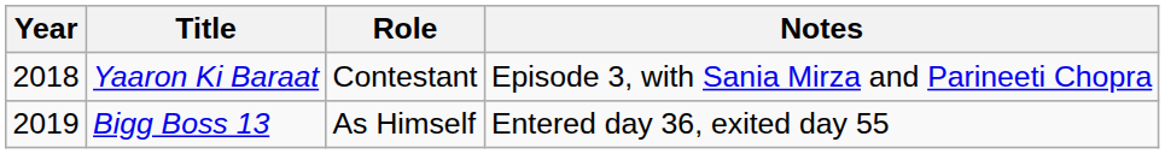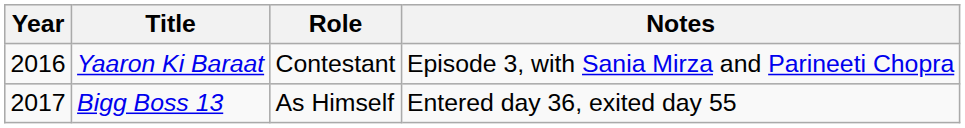 <table class="wikitable sortable">
 <tr>
 <th>Year</th>
 <th>Title</th>
 <th>Role</th>
 <th>Notes</th>
 </tr>
 <tr>
-<td>2018</td>
+<td>2016</td>
 <td><a href='#'><em>Yaaron Ki Baraat</em></a></td>
 <td>Contestant</td>
 <td>Episode 3, with <a href='#'>Sania Mirza</a> and <a href='#'>Parineeti Chopra</a></td>
 </tr>
 <tr>
-<td>2019</td>
+<td>2017</td>
 <td><em><a href='#'>Bigg Boss 13</a></em></td>
 <td>As Himself</td>
 <td>Entered day 36, exited day 55</td>
 </tr>
 </table>
